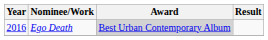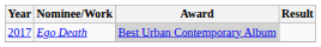 <table class="wikitable" border="1">
 <tr>
 <th>Year</th>
 <th>Nominee/Work</th>
 <th>Award</th>
 <th>Result</th>
 </tr>
 <tr>
-<td><a href='#'>2016</a></td>
+<td><a href='#'>2017</a></td>
 <td><em><a href='#'>Ego Death</a></em></td>
 <td style="background: lightgrey;"><a href='#'>Best Urban Contemporary Album</a></td>
 <td></td>
 </tr>
 <tr>
 </tr>
 </table>
